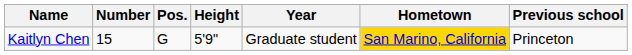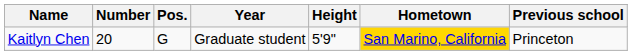 <table class="wikitable" border="1">
 <tr>
 <th>Name</th>
 <th>Number</th>
 <th>Pos.</th>
+<th>Year</th>
 <th>Height</th>
-<th>Year</th>
 <th>Hometown</th>
 <th>Previous school</th>
 </tr>
 <tr>
 <td><a href='#'>Kaitlyn Chen</a></td>
-<td>15</td>
+<td>20</td>
 <td>G</td>
+<td>Graduate student</td>
 <td>5'9"</td>
-<td>Graduate student</td>
 <td style="background: gold;"><a href='#'>San Marino, California</a></td>
 <td>Princeton</td>
 </tr>
 </table>
